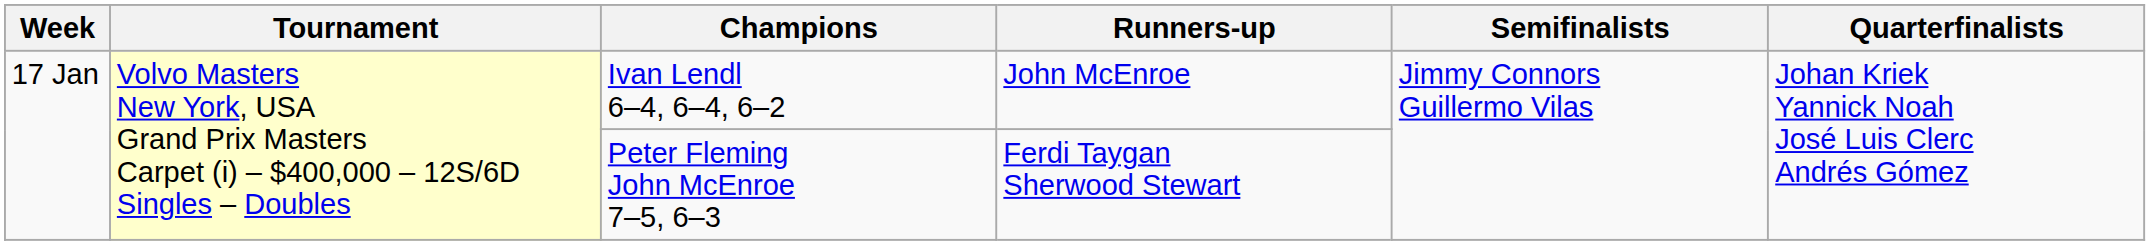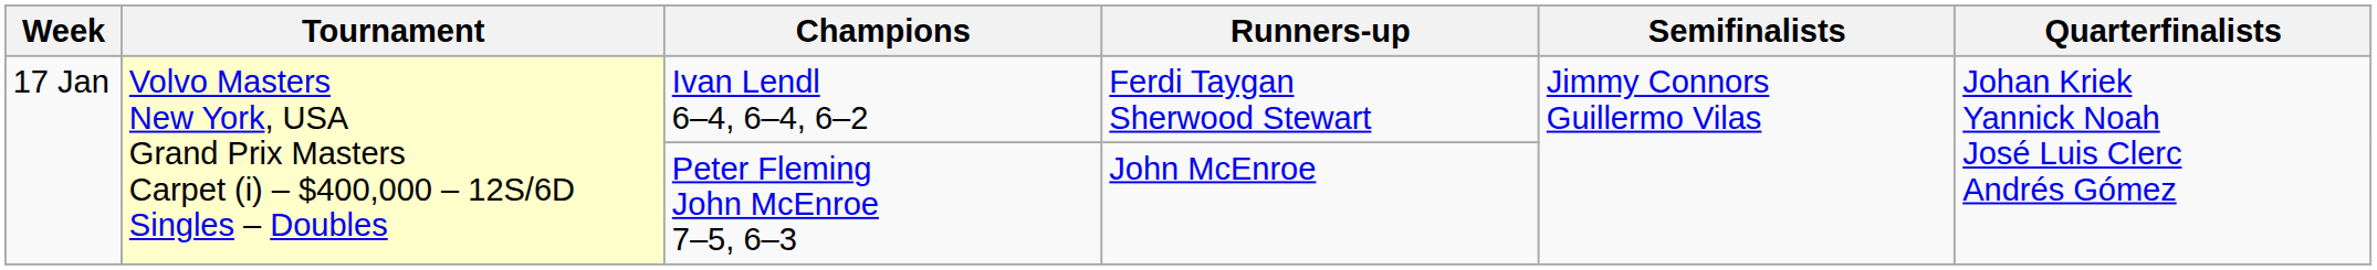 <table class=wikitable style=font-size:95%>
 <tr>
 <th style="width:48px;">Week</th>
 <th style="width:250px;">Tournament</th>
 <th style="width:200px;">Champions</th>
 <th style="width:200px;">Runners-up</th>
 <th style="width:190px;">Semifinalists</th>
 <th style="width:190px;">Quarterfinalists</th>
 </tr>
 <tr valign=top>
 <td rowspan=2>17 Jan</td>
 <td rowspan=2 style="background:#ffc"><a href='#'>Volvo Masters</a><br> <a href='#'>New York</a>, USA<br> Grand Prix Masters <br> Carpet (i) – $400,000 – 12S/6D <br> <a href='#'>Singles</a> – <a href='#'>Doubles</a></td>
 <td> <a href='#'>Ivan Lendl</a><br>6–4, 6–4, 6–2</td>
-<td> <a href='#'>John McEnroe</a></td>
+<td> <a href='#'>Ferdi Taygan</a> <br>  <a href='#'>Sherwood Stewart</a></td>
 <td rowspan=2> <a href='#'>Jimmy Connors</a><br> <a href='#'>Guillermo Vilas</a></td>
 <td rowspan=2> <a href='#'>Johan Kriek</a><br> <a href='#'>Yannick Noah</a><br> <a href='#'>José Luis Clerc</a><br> <a href='#'>Andrés Gómez</a></td>
 </tr>
 <tr valign=top>
 <td> <a href='#'>Peter Fleming</a> <br>  <a href='#'>John McEnroe</a> <br> 7–5, 6–3</td>
-<td> <a href='#'>Ferdi Taygan</a> <br>  <a href='#'>Sherwood Stewart</a></td>
+<td> <a href='#'>John McEnroe</a></td>
 </tr>
 </table>
